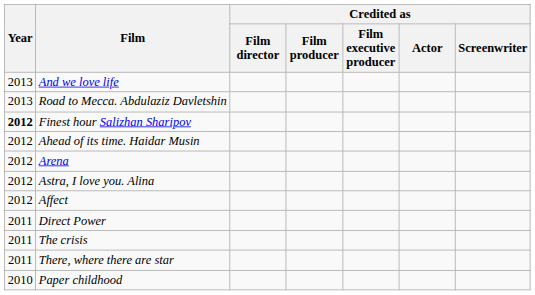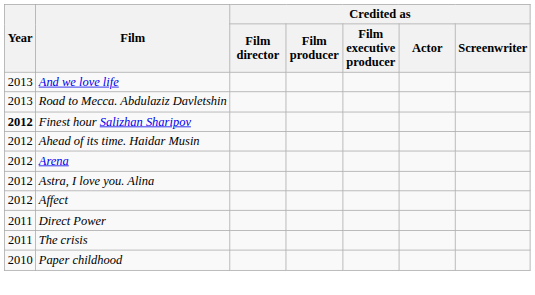 <table class="wikitable">
 <tr>
 <th rowspan="2" style="width:33px;">Year</th>
 <th rowspan="2">Film</th>
 <th colspan="5">Credited as</th>
 </tr>
 <tr>
 <th width=65>Film director</th>
 <th width=65>Film producer</th>
 <th width=65>Film executive producer</th>
 <th width=65>Actor</th>
 <th width=65>Screenwriter</th>
 </tr>
 <tr style="text-align:center;">
 <td>2013</td>
 <td style="text-align:left;"><em><a href='#'>And we love life</a></em></td>
 <td></td>
 <td></td>
 <td></td>
 <td></td>
 <td></td>
 </tr>
 <tr style="text-align:center;">
 <td>2013</td>
 <td style="text-align:left;"><em>Road to Mecca. Abdulaziz Davletshin</em></td>
 <td></td>
 <td></td>
 <td></td>
 <td></td>
 <td></td>
 </tr>
 <tr style="text-align:center;">
 <td><strong>2012</strong></td>
 <td style="text-align:left;"><em>Finest hour <a href='#'>Salizhan Sharipov</a></em></td>
 <td></td>
 <td></td>
 <td></td>
 <td></td>
 <td></td>
 </tr>
 <tr style="text-align:center;">
 <td>2012</td>
 <td style="text-align:left;"><em>Ahead of its time. Haidar Musin</em></td>
 <td></td>
 <td></td>
 <td></td>
 <td></td>
 <td></td>
 </tr>
 <tr style="text-align:center;">
 <td>2012</td>
 <td style="text-align:left;"><em><a href='#'>Arena</a></em></td>
 <td></td>
 <td></td>
 <td></td>
 <td></td>
 <td></td>
 </tr>
 <tr style="text-align:center;">
 <td>2012</td>
 <td style="text-align:left;"><em>Astra, I love you. Alina</em></td>
 <td></td>
 <td></td>
 <td></td>
 <td></td>
 <td></td>
 </tr>
 <tr style="text-align:center;">
 <td>2012</td>
 <td style="text-align:left;"><em>Affect</em></td>
 <td></td>
 <td></td>
 <td></td>
 <td></td>
 <td></td>
 </tr>
 <tr style="text-align:center;">
 <td>2011</td>
 <td style="text-align:left;"><em>Direct Power</em></td>
 <td></td>
 <td></td>
 <td></td>
 <td></td>
 <td></td>
 </tr>
 <tr style="text-align:center;">
 <td>2011</td>
 <td style="text-align:left;"><em>The crisis</em></td>
 <td></td>
 <td></td>
 <td></td>
 <td></td>
 <td></td>
 </tr>
 <tr style="text-align:center;">
-<td>2011</td>
-<td style="text-align:left;"><em>There, where there are star</em></td>
-<td></td>
-<td></td>
-<td></td>
-<td></td>
-<td></td>
-</tr>
-<tr style="text-align:center;">
 <td>2010</td>
 <td style="text-align:left;"><em>Paper childhood</em></td>
 <td></td>
 <td></td>
 <td></td>
 <td></td>
 <td></td>
 </tr>
 </table>
